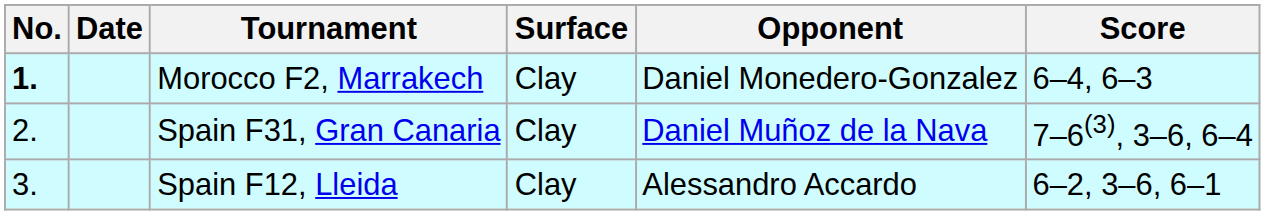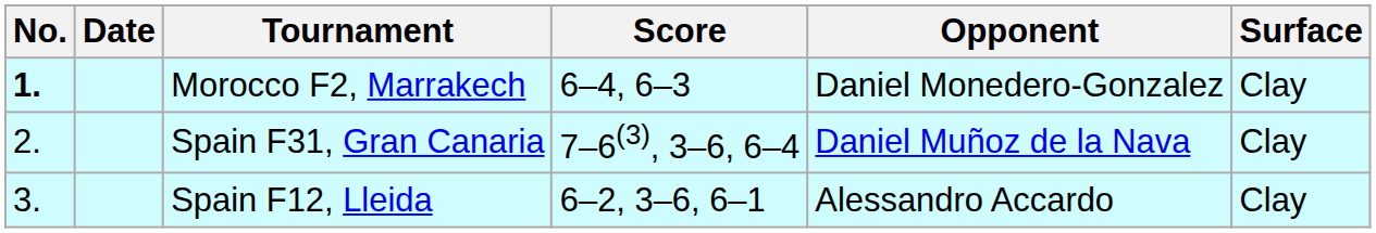 <table class="sortable wikitable">
 <tr>
 <th>No.</th>
 <th>Date</th>
 <th>Tournament</th>
+<th class="unsortable">Score</th>
+<th>Opponent</th>
 <th>Surface</th>
-<th>Opponent</th>
-<th class="unsortable">Score</th>
 </tr>
 <tr style="background:#cffcff;">
 <td><strong>1.</strong></td>
 <td></td>
 <td>Morocco F2, <a href='#'>Marrakech</a></td>
+<td>6–4, 6–3</td>
+<td> Daniel Monedero-Gonzalez</td>
 <td>Clay</td>
-<td> Daniel Monedero-Gonzalez</td>
-<td>6–4, 6–3</td>
 </tr>
 <tr style="background:#cffcff;">
 <td>2.</td>
 <td></td>
 <td>Spain F31, <a href='#'>Gran Canaria</a></td>
+<td>7–6<sup>(3)</sup>, 3–6, 6–4</td>
+<td> <a href='#'>Daniel Muñoz de la Nava</a></td>
 <td>Clay</td>
-<td> <a href='#'>Daniel Muñoz de la Nava</a></td>
-<td>7–6<sup>(3)</sup>, 3–6, 6–4</td>
 </tr>
 <tr style="background:#cffcff;">
 <td>3.</td>
 <td></td>
 <td>Spain F12, <a href='#'>Lleida</a></td>
+<td>6–2, 3–6, 6–1</td>
+<td> Alessandro Accardo</td>
 <td>Clay</td>
-<td> Alessandro Accardo</td>
-<td>6–2, 3–6, 6–1</td>
 </tr>
 </table>
